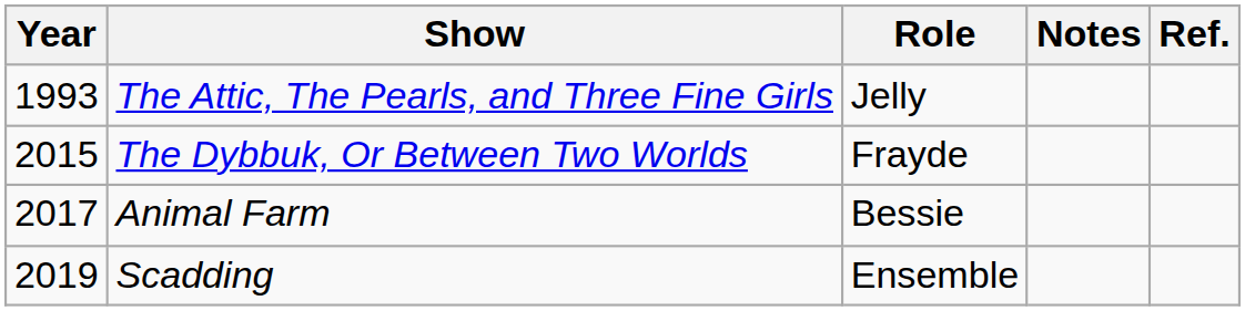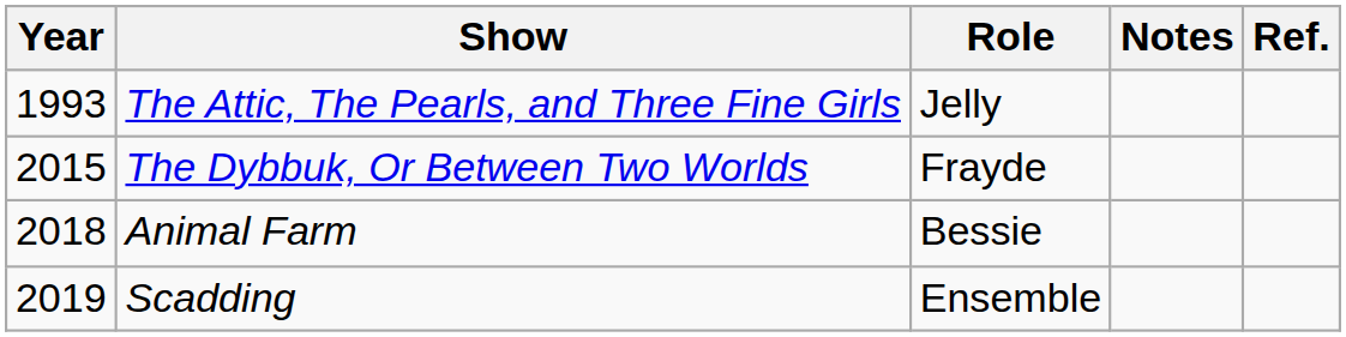 <table class="wikitable">
 <tr>
 <th>Year</th>
 <th>Show</th>
 <th>Role</th>
 <th>Notes</th>
 <th>Ref.</th>
 </tr>
 <tr>
 <td>1993</td>
 <td><em><a href='#'>The Attic, The Pearls, and Three Fine Girls</a></em></td>
 <td>Jelly</td>
 <td></td>
 <td></td>
 </tr>
 <tr>
 <td>2015</td>
 <td><em><a href='#'>The Dybbuk, Or Between Two Worlds</a></em></td>
 <td>Frayde</td>
 <td></td>
 <td></td>
 </tr>
 <tr>
-<td>2017</td>
+<td>2018</td>
 <td><em>Animal Farm</em></td>
 <td>Bessie</td>
 <td></td>
 <td></td>
 </tr>
 <tr>
 <td>2019</td>
 <td><em>Scadding</em></td>
 <td>Ensemble</td>
 <td></td>
 <td></td>
 </tr>
 </table>
